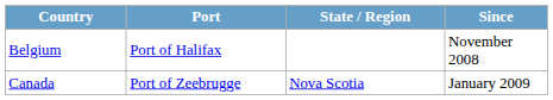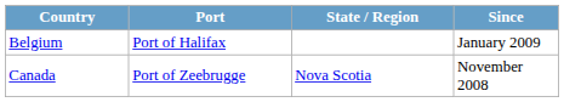 <table class="wikitable" "text-align:left;font-size:100%;"|>
 <tr>
 <th style="background:#659ec7; color:white; height:17px; width:120px;">Country</th>
 <th ! style="background:#659ec7; color:white; width:160px;">Port</th>
 <th ! style="background:#659ec7; color:white; width:160px;">State / Region</th>
 <th ! style="background:#659ec7; color:white; width:100px;">Since</th>
 </tr>
 <tr style="color:black; background:white;">
 <td ! !> <a href='#'>Belgium</a></td>
 <td ! !><a href='#'>Port of Halifax</a></td>
 <td ! !></td>
-<td ! !>November 2008</td>
+<td ! !>January 2009</td>
 </tr>
 <tr style="color:black; background:white;">
 <td ! !> <a href='#'>Canada</a></td>
 <td ! !> <a href='#'>Port of Zeebrugge</a></td>
 <td ! !> <a href='#'>Nova Scotia</a></td>
-<td ! !>January 2009</td>
+<td ! !>November 2008</td>
 </tr>
 </table>
